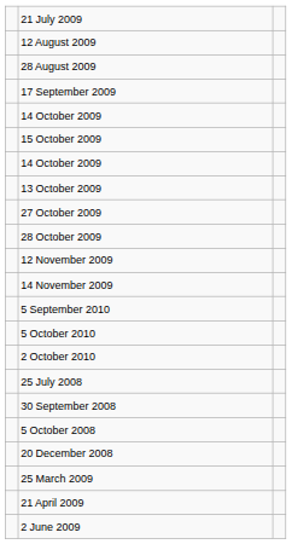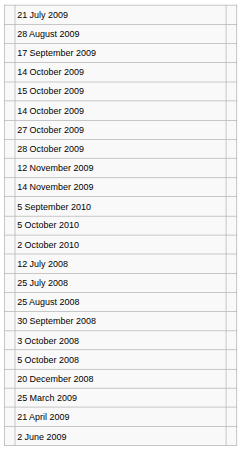 <table class="wikitable" style="font-size: 89%; float: left; width: 26em; margin-right: 1em; height: 700px">
 <tr>
 <td></td>
 <td>21 July 2009</td>
-<td></td>
-</tr>
-<tr>
-<td></td>
-<td>12 August 2009</td>
 <td></td>
 </tr>
 <tr>
 <td></td>
 <td>28 August 2009</td>
 <td></td>
 </tr>
 <tr>
 <td></td>
 <td>17 September 2009</td>
 <td></td>
 </tr>
 <tr>
 <td></td>
 <td>14 October 2009</td>
 <td></td>
 </tr>
 <tr>
 <td></td>
 <td>15 October 2009</td>
 <td></td>
 </tr>
 <tr>
 <td></td>
 <td>14 October 2009</td>
-<td></td>
-</tr>
-<tr>
-<td></td>
-<td>13 October 2009</td>
 <td></td>
 </tr>
 <tr>
 <td></td>
 <td>27 October 2009</td>
 <td></td>
 </tr>
 <tr>
 <td></td>
 <td>28 October 2009</td>
 <td></td>
 </tr>
 <tr>
 <td></td>
 <td>12 November 2009</td>
 <td></td>
 </tr>
 <tr>
 <td></td>
 <td>14 November 2009</td>
 <td></td>
 </tr>
 <tr>
 <td></td>
 <td>5 September 2010</td>
 <td></td>
 </tr>
 <tr>
 <td></td>
 <td>5 October 2010</td>
 <td></td>
 </tr>
 <tr>
 <td></td>
 <td>2 October 2010</td>
 <td></td>
 </tr>
 <tr>
 <td></td>
+<td>12 July 2008</td>
+<td></td>
+</tr>
+<tr>
+<td></td>
 <td>25 July 2008</td>
 <td></td>
 </tr>
 <tr>
 <td></td>
+<td>25 August 2008</td>
+<td></td>
+</tr>
+<tr>
+<td></td>
 <td>30 September 2008</td>
+<td></td>
+</tr>
+<tr>
+<td></td>
+<td>3 October 2008</td>
 <td></td>
 </tr>
 <tr>
 <td></td>
 <td>5 October 2008</td>
 <td></td>
 </tr>
 <tr>
 <td></td>
 <td>20 December 2008</td>
 <td></td>
 </tr>
 <tr>
 <td></td>
 <td>25 March 2009</td>
 <td></td>
 </tr>
 <tr>
 <td></td>
 <td>21 April 2009</td>
 <td></td>
 </tr>
 <tr>
 <td></td>
 <td>2 June 2009</td>
 <td></td>
 </tr>
 </table>
